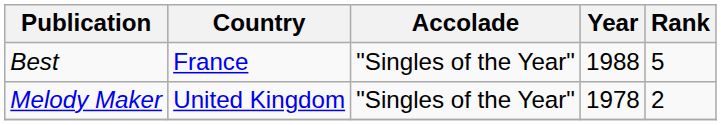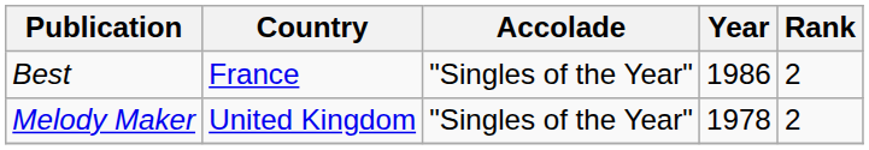 <table class="wikitable">
 <tr>
 <th>Publication</th>
 <th>Country</th>
 <th>Accolade</th>
 <th>Year</th>
 <th>Rank</th>
 </tr>
 <tr>
 <td><em>Best</em></td>
 <td><a href='#'>France</a></td>
 <td>"Singles of the Year"</td>
-<td>1988</td>
-<td>5</td>
+<td>1986</td>
+<td>2</td>
 </tr>
 <tr>
 <td><em><a href='#'>Melody Maker</a></em></td>
 <td><a href='#'>United Kingdom</a></td>
 <td>"Singles of the Year"</td>
 <td>1978</td>
 <td>2</td>
 </tr>
 <tr>
 </tr>
 </table>
